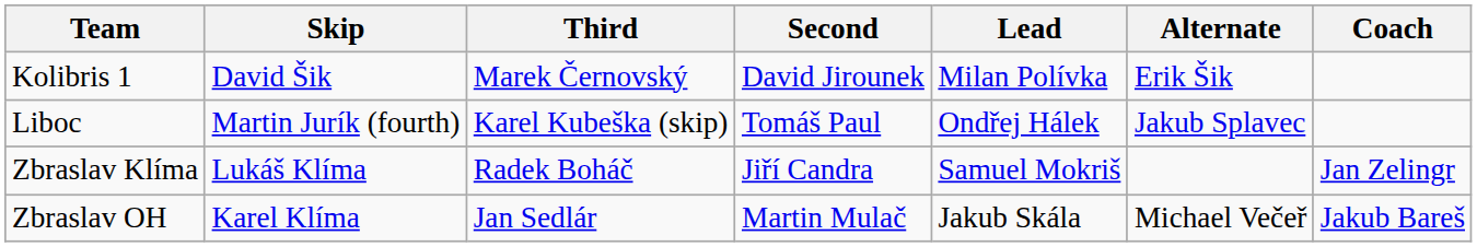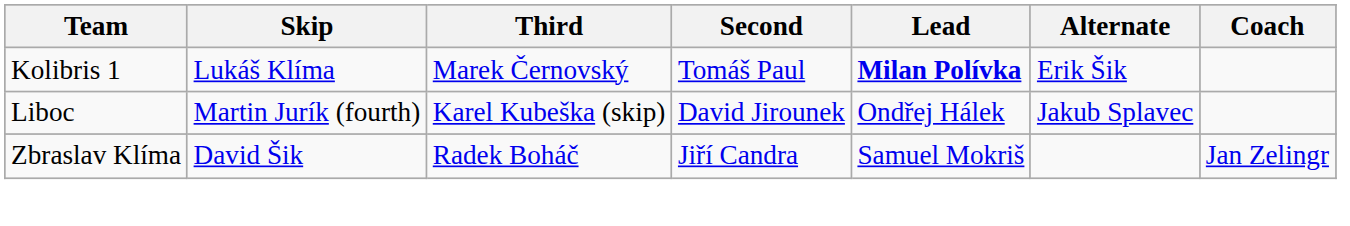 <table class= "wikitable">
 <tr>
 <th scope="col">Team</th>
 <th scope="col">Skip</th>
 <th scope="col">Third</th>
 <th scope="col">Second</th>
 <th scope="col">Lead</th>
 <th scope="col">Alternate</th>
 <th scope="col">Coach</th>
 </tr>
 <tr>
 <td>Kolibris 1</td>
-<td><a href='#'>David Šik</a></td>
+<td><a href='#'>Lukáš Klíma</a></td>
 <td><a href='#'>Marek Černovský</a></td>
-<td><a href='#'>David Jirounek</a></td>
-<td><a href='#'>Milan Polívka</a></td>
+<td><a href='#'>Tomáš Paul</a></td>
+<td><strong><a href='#'>Milan Polívka</a></strong></td>
 <td><a href='#'>Erik Šik</a></td>
 <td></td>
 </tr>
 <tr>
 <td>Liboc</td>
 <td><a href='#'>Martin Jurík</a> (fourth)</td>
 <td><a href='#'>Karel Kubeška</a> (skip)</td>
-<td><a href='#'>Tomáš Paul</a></td>
+<td><a href='#'>David Jirounek</a></td>
 <td><a href='#'>Ondřej Hálek</a></td>
 <td><a href='#'>Jakub Splavec</a></td>
 <td></td>
 </tr>
 <tr>
 <td>Zbraslav Klíma</td>
-<td><a href='#'>Lukáš Klíma</a></td>
+<td><a href='#'>David Šik</a></td>
 <td><a href='#'>Radek Boháč</a></td>
 <td><a href='#'>Jiří Candra</a></td>
 <td><a href='#'>Samuel Mokriš</a></td>
 <td></td>
 <td><a href='#'>Jan Zelingr</a></td>
 </tr>
-<tr>
-<td>Zbraslav OH</td>
-<td><a href='#'>Karel Klíma</a></td>
-<td><a href='#'>Jan Sedlár</a></td>
-<td><a href='#'>Martin Mulač</a></td>
-<td>Jakub Skála</td>
-<td>Michael Večeř</td>
-<td><a href='#'>Jakub Bareš</a></td>
-</tr>
 </table>
